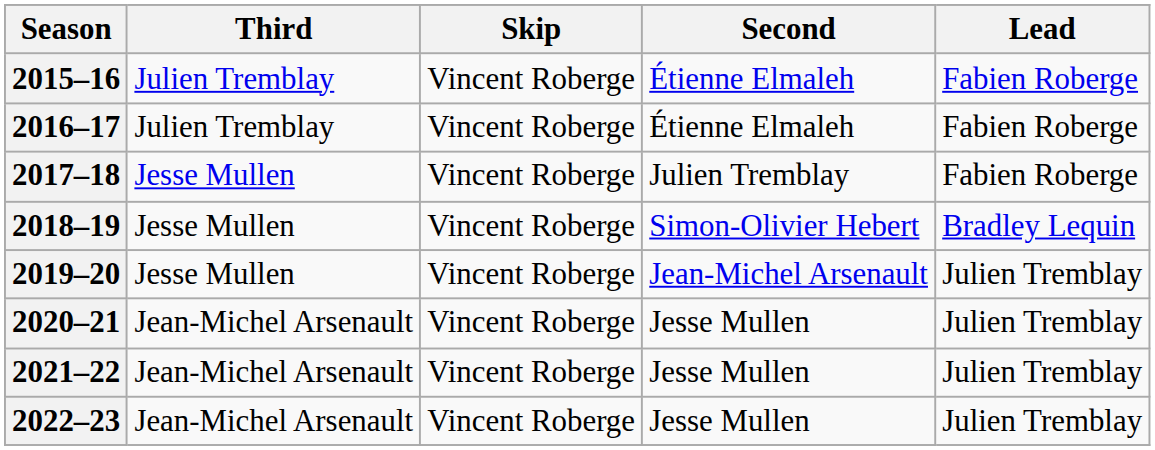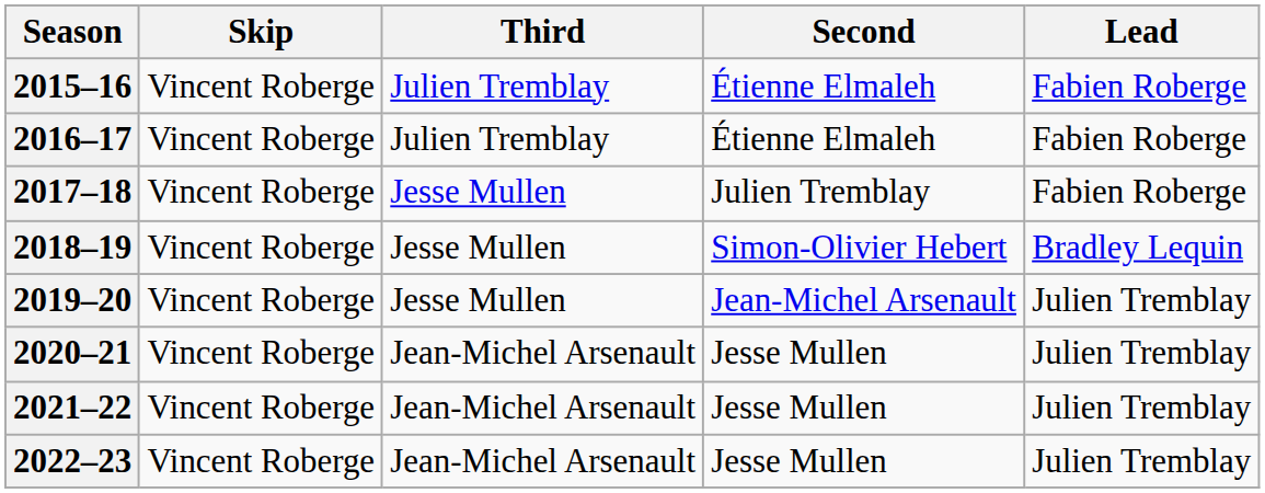 <table class="wikitable">
 <tr>
 <th scope="col">Season</th>
+<th scope="col">Skip</th>
 <th scope="col">Third</th>
-<th scope="col">Skip</th>
 <th scope="col">Second</th>
 <th scope="col">Lead</th>
 </tr>
 <tr>
 <th scope="row">2015–16</th>
+<td>Vincent Roberge</td>
 <td><a href='#'>Julien Tremblay</a></td>
-<td>Vincent Roberge</td>
 <td><a href='#'>Étienne Elmaleh</a></td>
 <td><a href='#'>Fabien Roberge</a></td>
 </tr>
 <tr>
 <th scope="row">2016–17</th>
+<td>Vincent Roberge</td>
 <td>Julien Tremblay</td>
-<td>Vincent Roberge</td>
 <td>Étienne Elmaleh</td>
 <td>Fabien Roberge</td>
 </tr>
 <tr>
 <th scope="row">2017–18</th>
+<td>Vincent Roberge</td>
 <td><a href='#'>Jesse Mullen</a></td>
-<td>Vincent Roberge</td>
 <td>Julien Tremblay</td>
 <td>Fabien Roberge</td>
 </tr>
 <tr>
 <th scope="row">2018–19</th>
+<td>Vincent Roberge</td>
 <td>Jesse Mullen</td>
-<td>Vincent Roberge</td>
 <td><a href='#'>Simon-Olivier Hebert</a></td>
 <td><a href='#'>Bradley Lequin</a></td>
 </tr>
 <tr>
 <th scope="row">2019–20</th>
+<td>Vincent Roberge</td>
 <td>Jesse Mullen</td>
-<td>Vincent Roberge</td>
 <td><a href='#'>Jean-Michel Arsenault</a></td>
 <td>Julien Tremblay</td>
 </tr>
 <tr>
 <th scope="row">2020–21</th>
+<td>Vincent Roberge</td>
 <td>Jean-Michel Arsenault</td>
-<td>Vincent Roberge</td>
 <td>Jesse Mullen</td>
 <td>Julien Tremblay</td>
 </tr>
 <tr>
 <th scope="row">2021–22</th>
+<td>Vincent Roberge</td>
 <td>Jean-Michel Arsenault</td>
-<td>Vincent Roberge</td>
 <td>Jesse Mullen</td>
 <td>Julien Tremblay</td>
 </tr>
 <tr>
 <th scope="row">2022–23</th>
+<td>Vincent Roberge</td>
 <td>Jean-Michel Arsenault</td>
-<td>Vincent Roberge</td>
 <td>Jesse Mullen</td>
 <td>Julien Tremblay</td>
 </tr>
 </table>
